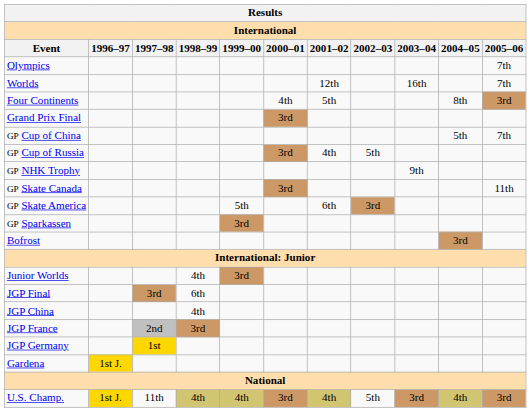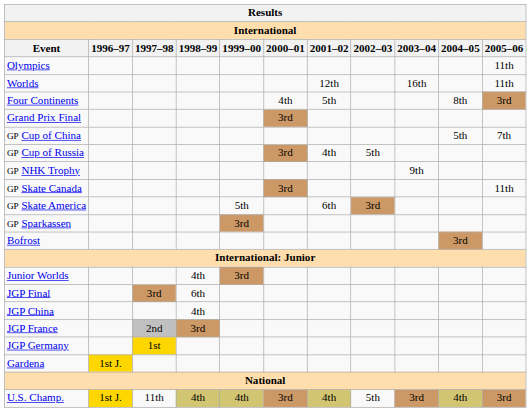 <table class="wikitable" style="text-align:center">
 <tr>
 <th colspan="11" align="center"><strong>Results</strong></th>
 </tr>
 <tr>
 <th colspan="11" style="background-color: #ffdead; " align="center"><strong>International</strong></th>
 </tr>
 <tr>
 <th>Event</th>
 <th>1996–97</th>
 <th>1997–98</th>
 <th>1998–99</th>
 <th>1999–00</th>
 <th>2000–01</th>
 <th>2001–02</th>
 <th>2002–03</th>
 <th>2003–04</th>
 <th>2004–05</th>
 <th>2005–06</th>
 </tr>
 <tr>
 <td align=left><a href='#'>Olympics</a></td>
 <td></td>
 <td></td>
 <td></td>
 <td></td>
 <td></td>
 <td></td>
 <td></td>
 <td></td>
 <td></td>
-<td>7th</td>
+<td>11th</td>
 </tr>
 <tr>
 <td align=left><a href='#'>Worlds</a></td>
 <td></td>
 <td></td>
 <td></td>
 <td></td>
 <td></td>
 <td>12th</td>
 <td></td>
 <td>16th</td>
 <td></td>
-<td>7th</td>
+<td>11th</td>
 </tr>
 <tr>
 <td align=left><a href='#'>Four Continents</a></td>
 <td></td>
 <td></td>
 <td></td>
 <td></td>
 <td>4th</td>
 <td>5th</td>
 <td></td>
 <td></td>
 <td>8th</td>
 <td bgcolor=cc9966>3rd</td>
 </tr>
 <tr>
 <td align=left><a href='#'>Grand Prix Final</a></td>
 <td></td>
 <td></td>
 <td></td>
 <td></td>
 <td bgcolor=cc9966>3rd</td>
 <td></td>
 <td></td>
 <td></td>
 <td></td>
 <td></td>
 </tr>
 <tr>
 <td align=left><small>GP</small> <a href='#'>Cup of China</a></td>
 <td></td>
 <td></td>
 <td></td>
 <td></td>
 <td></td>
 <td></td>
 <td></td>
 <td></td>
 <td>5th</td>
 <td>7th</td>
 </tr>
 <tr>
 <td align=left><small>GP</small> <a href='#'>Cup of Russia</a></td>
 <td></td>
 <td></td>
 <td></td>
 <td></td>
 <td bgcolor=cc9966>3rd</td>
 <td>4th</td>
 <td>5th</td>
 <td></td>
 <td></td>
 <td></td>
 </tr>
 <tr>
 <td align=left><small>GP</small> <a href='#'>NHK Trophy</a></td>
 <td></td>
 <td></td>
 <td></td>
 <td></td>
 <td></td>
 <td></td>
 <td></td>
 <td>9th</td>
 <td></td>
 <td></td>
 </tr>
 <tr>
 <td align=left><small>GP</small> <a href='#'>Skate Canada</a></td>
 <td></td>
 <td></td>
 <td></td>
 <td></td>
 <td bgcolor=cc9966>3rd</td>
 <td></td>
 <td></td>
 <td></td>
 <td></td>
 <td>11th</td>
 </tr>
 <tr>
 <td align=left><small>GP</small> <a href='#'>Skate America</a></td>
 <td></td>
 <td></td>
 <td></td>
 <td>5th</td>
 <td></td>
 <td>6th</td>
 <td bgcolor=cc9966>3rd</td>
 <td></td>
 <td></td>
 <td></td>
 </tr>
 <tr>
 <td align=left><small>GP</small> <a href='#'>Sparkassen</a></td>
 <td></td>
 <td></td>
 <td></td>
 <td bgcolor=cc9966>3rd</td>
 <td></td>
 <td></td>
 <td></td>
 <td></td>
 <td></td>
 <td></td>
 </tr>
 <tr>
 <td align=left><a href='#'>Bofrost</a></td>
 <td></td>
 <td></td>
 <td></td>
 <td></td>
 <td></td>
 <td></td>
 <td></td>
 <td></td>
 <td bgcolor=cc9966>3rd</td>
 <td></td>
 </tr>
 <tr>
 <th colspan="11" style="background-color: #ffdead; " align="center"><strong>International: Junior</strong></th>
 </tr>
 <tr>
 <td align=left><a href='#'>Junior Worlds</a></td>
 <td></td>
 <td></td>
 <td>4th</td>
 <td bgcolor=cc9966>3rd</td>
 <td></td>
 <td></td>
 <td></td>
 <td></td>
 <td></td>
 <td></td>
 </tr>
 <tr>
 <td align=left><a href='#'>JGP Final</a></td>
 <td></td>
 <td bgcolor=cc9966>3rd</td>
 <td>6th</td>
 <td></td>
 <td></td>
 <td></td>
 <td></td>
 <td></td>
 <td></td>
 <td></td>
 </tr>
 <tr>
 <td align=left><a href='#'>JGP China</a></td>
 <td></td>
 <td></td>
 <td>4th</td>
 <td></td>
 <td></td>
 <td></td>
 <td></td>
 <td></td>
 <td></td>
 <td></td>
 </tr>
 <tr>
 <td align=left><a href='#'>JGP France</a></td>
 <td></td>
 <td bgcolor=silver>2nd</td>
 <td bgcolor=cc9966>3rd</td>
 <td></td>
 <td></td>
 <td></td>
 <td></td>
 <td></td>
 <td></td>
 <td></td>
 </tr>
 <tr>
 <td align=left><a href='#'>JGP Germany</a></td>
 <td></td>
 <td bgcolor=gold>1st</td>
 <td></td>
 <td></td>
 <td></td>
 <td></td>
 <td></td>
 <td></td>
 <td></td>
 <td></td>
 </tr>
 <tr>
 <td align=left><a href='#'>Gardena</a></td>
 <td bgcolor="gold">1st J.</td>
 <td></td>
 <td></td>
 <td></td>
 <td></td>
 <td></td>
 <td></td>
 <td></td>
 <td></td>
 <td></td>
 </tr>
 <tr>
 <th colspan="11" style="background-color: #ffdead; " align="center"><strong>National</strong></th>
 </tr>
 <tr>
 <td align=left><a href='#'>U.S. Champ.</a></td>
 <td bgcolor="gold">1st J.</td>
 <td>11th</td>
 <td bgcolor=d1c571>4th</td>
 <td bgcolor=d1c571>4th</td>
 <td bgcolor=cc9966>3rd</td>
 <td bgcolor=d1c571>4th</td>
 <td>5th</td>
 <td bgcolor=cc9966>3rd</td>
 <td bgcolor=d1c571>4th</td>
 <td bgcolor=cc9966>3rd</td>
 </tr>
 </table>
